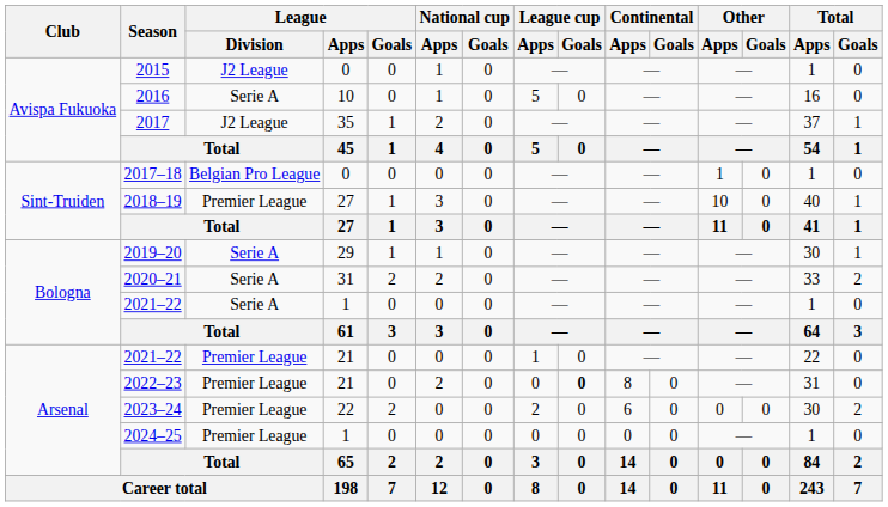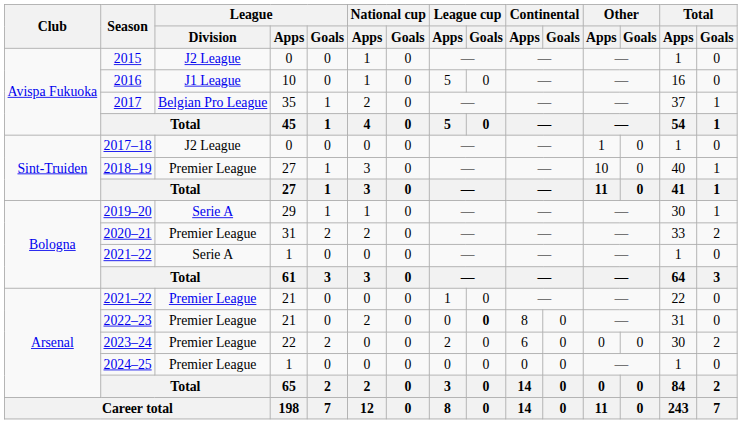 <table class="wikitable" style="text-align: center;">
 <tr>
 <th scope="col" rowspan="2">Club</th>
 <th scope="col" rowspan="2">Season</th>
 <th scope="colgroup" colspan="3">League</th>
 <th scope="colgroup" colspan="2">National cup</th>
 <th scope="colgroup" colspan="2">League cup</th>
 <th scope="colgroup" colspan="2">Continental</th>
 <th scope="colgroup" colspan="2">Other</th>
 <th scope="colgroup" colspan="2">Total</th>
 </tr>
 <tr>
 <th scope="col">Division</th>
 <th scope="col">Apps</th>
 <th scope="col">Goals</th>
 <th scope="col">Apps</th>
 <th scope="col">Goals</th>
 <th scope="col">Apps</th>
 <th scope="col">Goals</th>
 <th scope="col">Apps</th>
 <th scope="col">Goals</th>
 <th scope="col">Apps</th>
 <th scope="col">Goals</th>
 <th scope="col">Apps</th>
 <th scope="col">Goals</th>
 </tr>
 <tr>
 <td scope="rowgroup" rowspan="4"><a href='#'>Avispa Fukuoka</a></td>
 <td scope="row"><a href='#'>2015</a></td>
 <td><a href='#'>J2 League</a></td>
 <td>0</td>
 <td>0</td>
 <td>1</td>
 <td>0</td>
 <td colspan="2">—</td>
 <td colspan="2">—</td>
 <td colspan="2">—</td>
 <td>1</td>
 <td>0</td>
 </tr>
 <tr>
 <td scope="row"><a href='#'>2016</a></td>
-<td>Serie A</td>
+<td><a href='#'>J1 League</a></td>
 <td>10</td>
 <td>0</td>
 <td>1</td>
 <td>0</td>
 <td>5</td>
 <td>0</td>
 <td colspan="2">—</td>
 <td colspan="2">—</td>
 <td>16</td>
 <td>0</td>
 </tr>
 <tr>
 <td scope="row"><a href='#'>2017</a></td>
-<td>J2 League</td>
+<td><a href='#'>Belgian Pro League</a></td>
 <td>35</td>
 <td>1</td>
 <td>2</td>
 <td>0</td>
 <td colspan="2">—</td>
 <td colspan="2">—</td>
 <td colspan="2">—</td>
 <td>37</td>
 <td>1</td>
 </tr>
 <tr>
 <th scope="row" colspan="2">Total</th>
 <th>45</th>
 <th>1</th>
 <th>4</th>
 <th>0</th>
 <th>5</th>
 <th>0</th>
 <th colspan="2">—</th>
 <th colspan="2">—</th>
 <th>54</th>
 <th>1</th>
 </tr>
 <tr>
 <td scope="rowgroup" rowspan="3"><a href='#'>Sint-Truiden</a></td>
 <td scope="row"><a href='#'>2017–18</a></td>
-<td><a href='#'>Belgian Pro League</a></td>
+<td>J2 League</td>
 <td>0</td>
 <td>0</td>
 <td>0</td>
 <td>0</td>
 <td colspan="2">—</td>
 <td colspan="2">—</td>
 <td>1</td>
 <td>0</td>
 <td>1</td>
 <td>0</td>
 </tr>
 <tr>
 <td scope="row"><a href='#'>2018–19</a></td>
 <td>Premier League</td>
 <td>27</td>
 <td>1</td>
 <td>3</td>
 <td>0</td>
 <td colspan="2">—</td>
 <td colspan="2">—</td>
 <td>10</td>
 <td>0</td>
 <td>40</td>
 <td>1</td>
 </tr>
 <tr>
 <th scope="row" colspan="2">Total</th>
 <th>27</th>
 <th>1</th>
 <th>3</th>
 <th>0</th>
 <th colspan="2">—</th>
 <th colspan="2">—</th>
 <th>11</th>
 <th>0</th>
 <th>41</th>
 <th>1</th>
 </tr>
 <tr>
 <td scope="rowgroup" rowspan="4"><a href='#'>Bologna</a></td>
 <td scope="row"><a href='#'>2019–20</a></td>
 <td><a href='#'>Serie A</a></td>
 <td>29</td>
 <td>1</td>
 <td>1</td>
 <td>0</td>
 <td colspan="2">—</td>
 <td colspan="2">—</td>
 <td colspan="2">—</td>
 <td>30</td>
 <td>1</td>
 </tr>
 <tr>
 <td scope="row"><a href='#'>2020–21</a></td>
-<td>Serie A</td>
+<td>Premier League</td>
 <td>31</td>
 <td>2</td>
 <td>2</td>
 <td>0</td>
 <td colspan="2">—</td>
 <td colspan="2">—</td>
 <td colspan="2">—</td>
 <td>33</td>
 <td>2</td>
 </tr>
 <tr>
 <td scope="row"><a href='#'>2021–22</a></td>
 <td>Serie A</td>
 <td>1</td>
 <td>0</td>
 <td>0</td>
 <td>0</td>
 <td colspan="2">—</td>
 <td colspan="2">—</td>
 <td colspan="2">—</td>
 <td>1</td>
 <td>0</td>
 </tr>
 <tr>
 <th scope="row" colspan="2">Total</th>
 <th>61</th>
 <th>3</th>
 <th>3</th>
 <th>0</th>
 <th colspan="2">—</th>
 <th colspan="2">—</th>
 <th colspan="2">—</th>
 <th>64</th>
 <th>3</th>
 </tr>
 <tr>
 <td scope="rowgroup" rowspan="5"><a href='#'>Arsenal</a></td>
 <td scope="row"><a href='#'>2021–22</a></td>
 <td><a href='#'>Premier League</a></td>
 <td>21</td>
 <td>0</td>
 <td>0</td>
 <td>0</td>
 <td>1</td>
 <td>0</td>
 <td colspan="2">—</td>
 <td colspan="2">—</td>
 <td>22</td>
 <td>0</td>
 </tr>
 <tr>
 <td scope="row"><a href='#'>2022–23</a></td>
 <td>Premier League</td>
 <td>21</td>
 <td>0</td>
 <td>2</td>
 <td>0</td>
 <td>0</td>
 <td><strong>0</strong></td>
 <td>8</td>
 <td>0</td>
 <td colspan="2">—</td>
 <td>31</td>
 <td>0</td>
 </tr>
 <tr>
 <td scope="row"><a href='#'>2023–24</a></td>
 <td>Premier League</td>
 <td>22</td>
 <td>2</td>
 <td>0</td>
 <td>0</td>
 <td>2</td>
 <td>0</td>
 <td>6</td>
 <td>0</td>
 <td>0</td>
 <td>0</td>
 <td>30</td>
 <td>2</td>
 </tr>
 <tr>
 <td scope="row"><a href='#'>2024–25</a></td>
 <td>Premier League</td>
 <td>1</td>
 <td>0</td>
 <td>0</td>
 <td>0</td>
 <td>0</td>
 <td>0</td>
 <td>0</td>
 <td>0</td>
 <td colspan="2">—</td>
 <td>1</td>
 <td>0</td>
 </tr>
 <tr>
 <th scope="row" colspan="2">Total</th>
 <th>65</th>
 <th>2</th>
 <th>2</th>
 <th>0</th>
 <th>3</th>
 <th>0</th>
 <th>14</th>
 <th>0</th>
 <th>0</th>
 <th>0</th>
 <th>84</th>
 <th>2</th>
 </tr>
 <tr>
 <th scope="row" colspan="3">Career total</th>
 <th>198</th>
 <th>7</th>
 <th>12</th>
 <th>0</th>
 <th>8</th>
 <th>0</th>
 <th>14</th>
 <th>0</th>
 <th>11</th>
 <th>0</th>
 <th>243</th>
 <th>7</th>
 </tr>
 </table>
